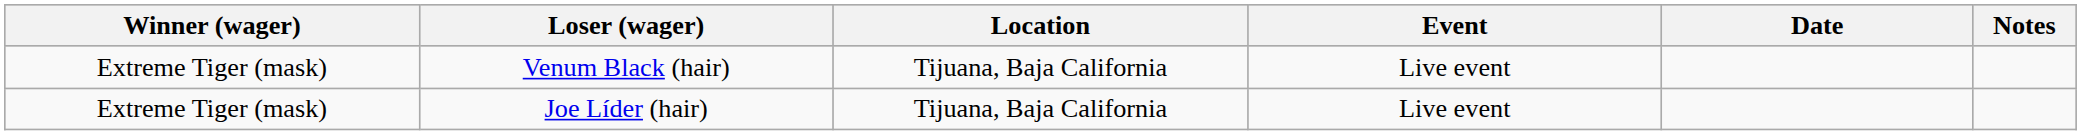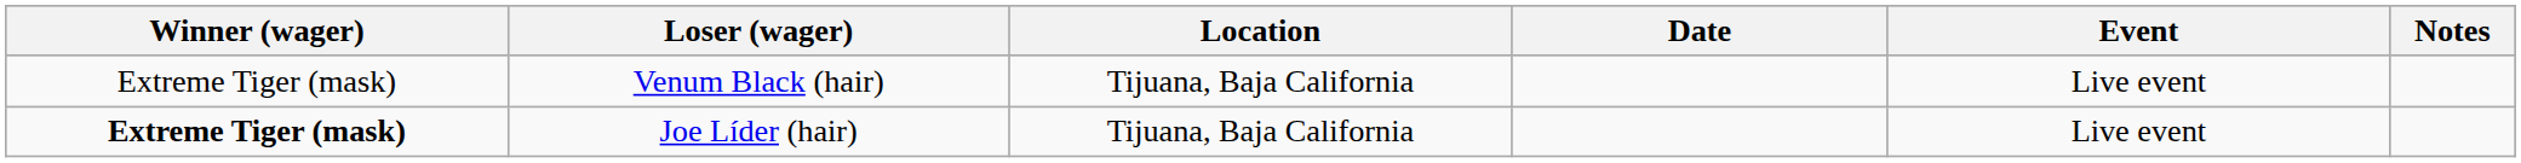 <table class="wikitable sortable" width=100%  style="text-align: center">
 <tr>
 <th width=20% scope="col">Winner (wager)</th>
 <th width=20% scope="col">Loser (wager)</th>
 <th width=20% scope="col">Location</th>
+<th width=15% scope="col">Date</th>
 <th width=20% scope="col">Event</th>
-<th width=15% scope="col">Date</th>
 <th class="unsortable" width=5% scope="col">Notes</th>
 </tr>
 <tr>
 <td>Extreme Tiger (mask)</td>
 <td><a href='#'>Venum Black</a> (hair)</td>
 <td>Tijuana, Baja California</td>
+<td></td>
 <td>Live event</td>
-<td></td>
 <td></td>
 </tr>
 <tr>
-<td>Extreme Tiger (mask)</td>
+<td><strong>Extreme Tiger (mask)</strong></td>
 <td><a href='#'>Joe Líder</a> (hair)</td>
 <td>Tijuana, Baja California</td>
+<td></td>
 <td>Live event</td>
-<td></td>
 <td></td>
 </tr>
 </table>
